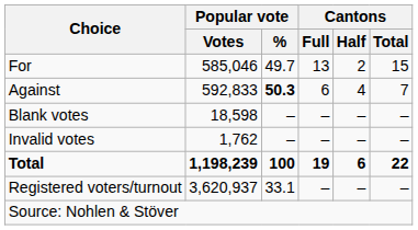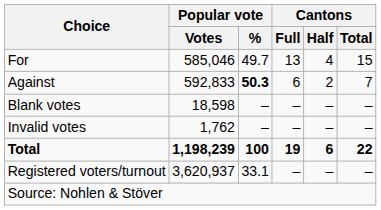 <table class=wikitable style=text-align:right>
 <tr>
 <th rowspan=2>Choice</th>
 <th colspan=2>Popular vote</th>
 <th colspan=3>Cantons</th>
 </tr>
 <tr>
 <th>Votes</th>
 <th>%</th>
 <th>Full</th>
 <th>Half</th>
 <th>Total</th>
 </tr>
 <tr>
 <td align=left>For</td>
 <td>585,046</td>
 <td>49.7</td>
 <td>13</td>
-<td>2</td>
+<td>4</td>
 <td>15</td>
 </tr>
 <tr>
 <td align=left>Against</td>
 <td>592,833</td>
 <td><strong>50.3</strong></td>
 <td>6</td>
-<td>4</td>
+<td>2</td>
 <td>7</td>
 </tr>
 <tr>
 <td align=left>Blank votes</td>
 <td>18,598</td>
 <td>–</td>
 <td>–</td>
 <td>–</td>
 <td>–</td>
 </tr>
 <tr>
 <td align=left>Invalid votes</td>
 <td>1,762</td>
 <td>–</td>
 <td>–</td>
 <td>–</td>
 <td>–</td>
 </tr>
 <tr>
 <td align=left><strong>Total</strong></td>
 <td><strong>1,198,239</strong></td>
 <td><strong>100</strong></td>
 <td><strong>19</strong></td>
 <td><strong>6</strong></td>
 <td><strong>22</strong></td>
 </tr>
 <tr>
 <td align=left>Registered voters/turnout</td>
 <td>3,620,937</td>
 <td>33.1</td>
 <td>–</td>
 <td>–</td>
 <td>–</td>
 </tr>
 <tr>
 <td align=left colspan=6>Source: Nohlen & Stöver</td>
 </tr>
 </table>
